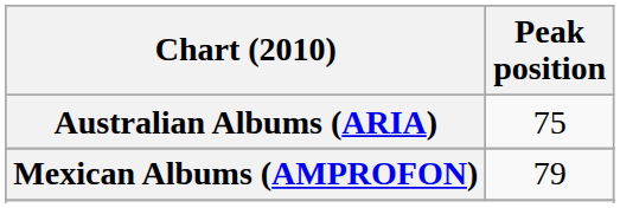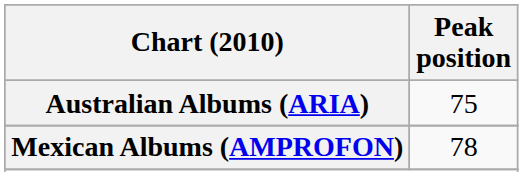 <table class="wikitable sortable plainrowheaders">
 <tr>
 <th>Chart (2010)</th>
 <th>Peak<br>position</th>
 </tr>
 <tr>
 <th scope="row">Australian Albums (<a href='#'>ARIA</a>)</th>
 <td style="text-align:center">75</td>
 </tr>
 <tr>
 </tr>
 <tr>
 </tr>
 <tr>
 </tr>
 <tr>
 </tr>
 <tr>
 </tr>
 <tr>
 </tr>
 <tr>
 </tr>
 <tr>
 </tr>
 <tr>
 </tr>
 <tr>
 <th scope="row">Mexican Albums (<a href='#'>AMPROFON</a>)</th>
-<td style="text-align:center;">79</td>
+<td style="text-align:center;">78</td>
 </tr>
 <tr>
 </tr>
 <tr>
 </tr>
 <tr>
 </tr>
 <tr>
 </tr>
 <tr>
 </tr>
 <tr>
 </tr>
 <tr>
 </tr>
 </table>
